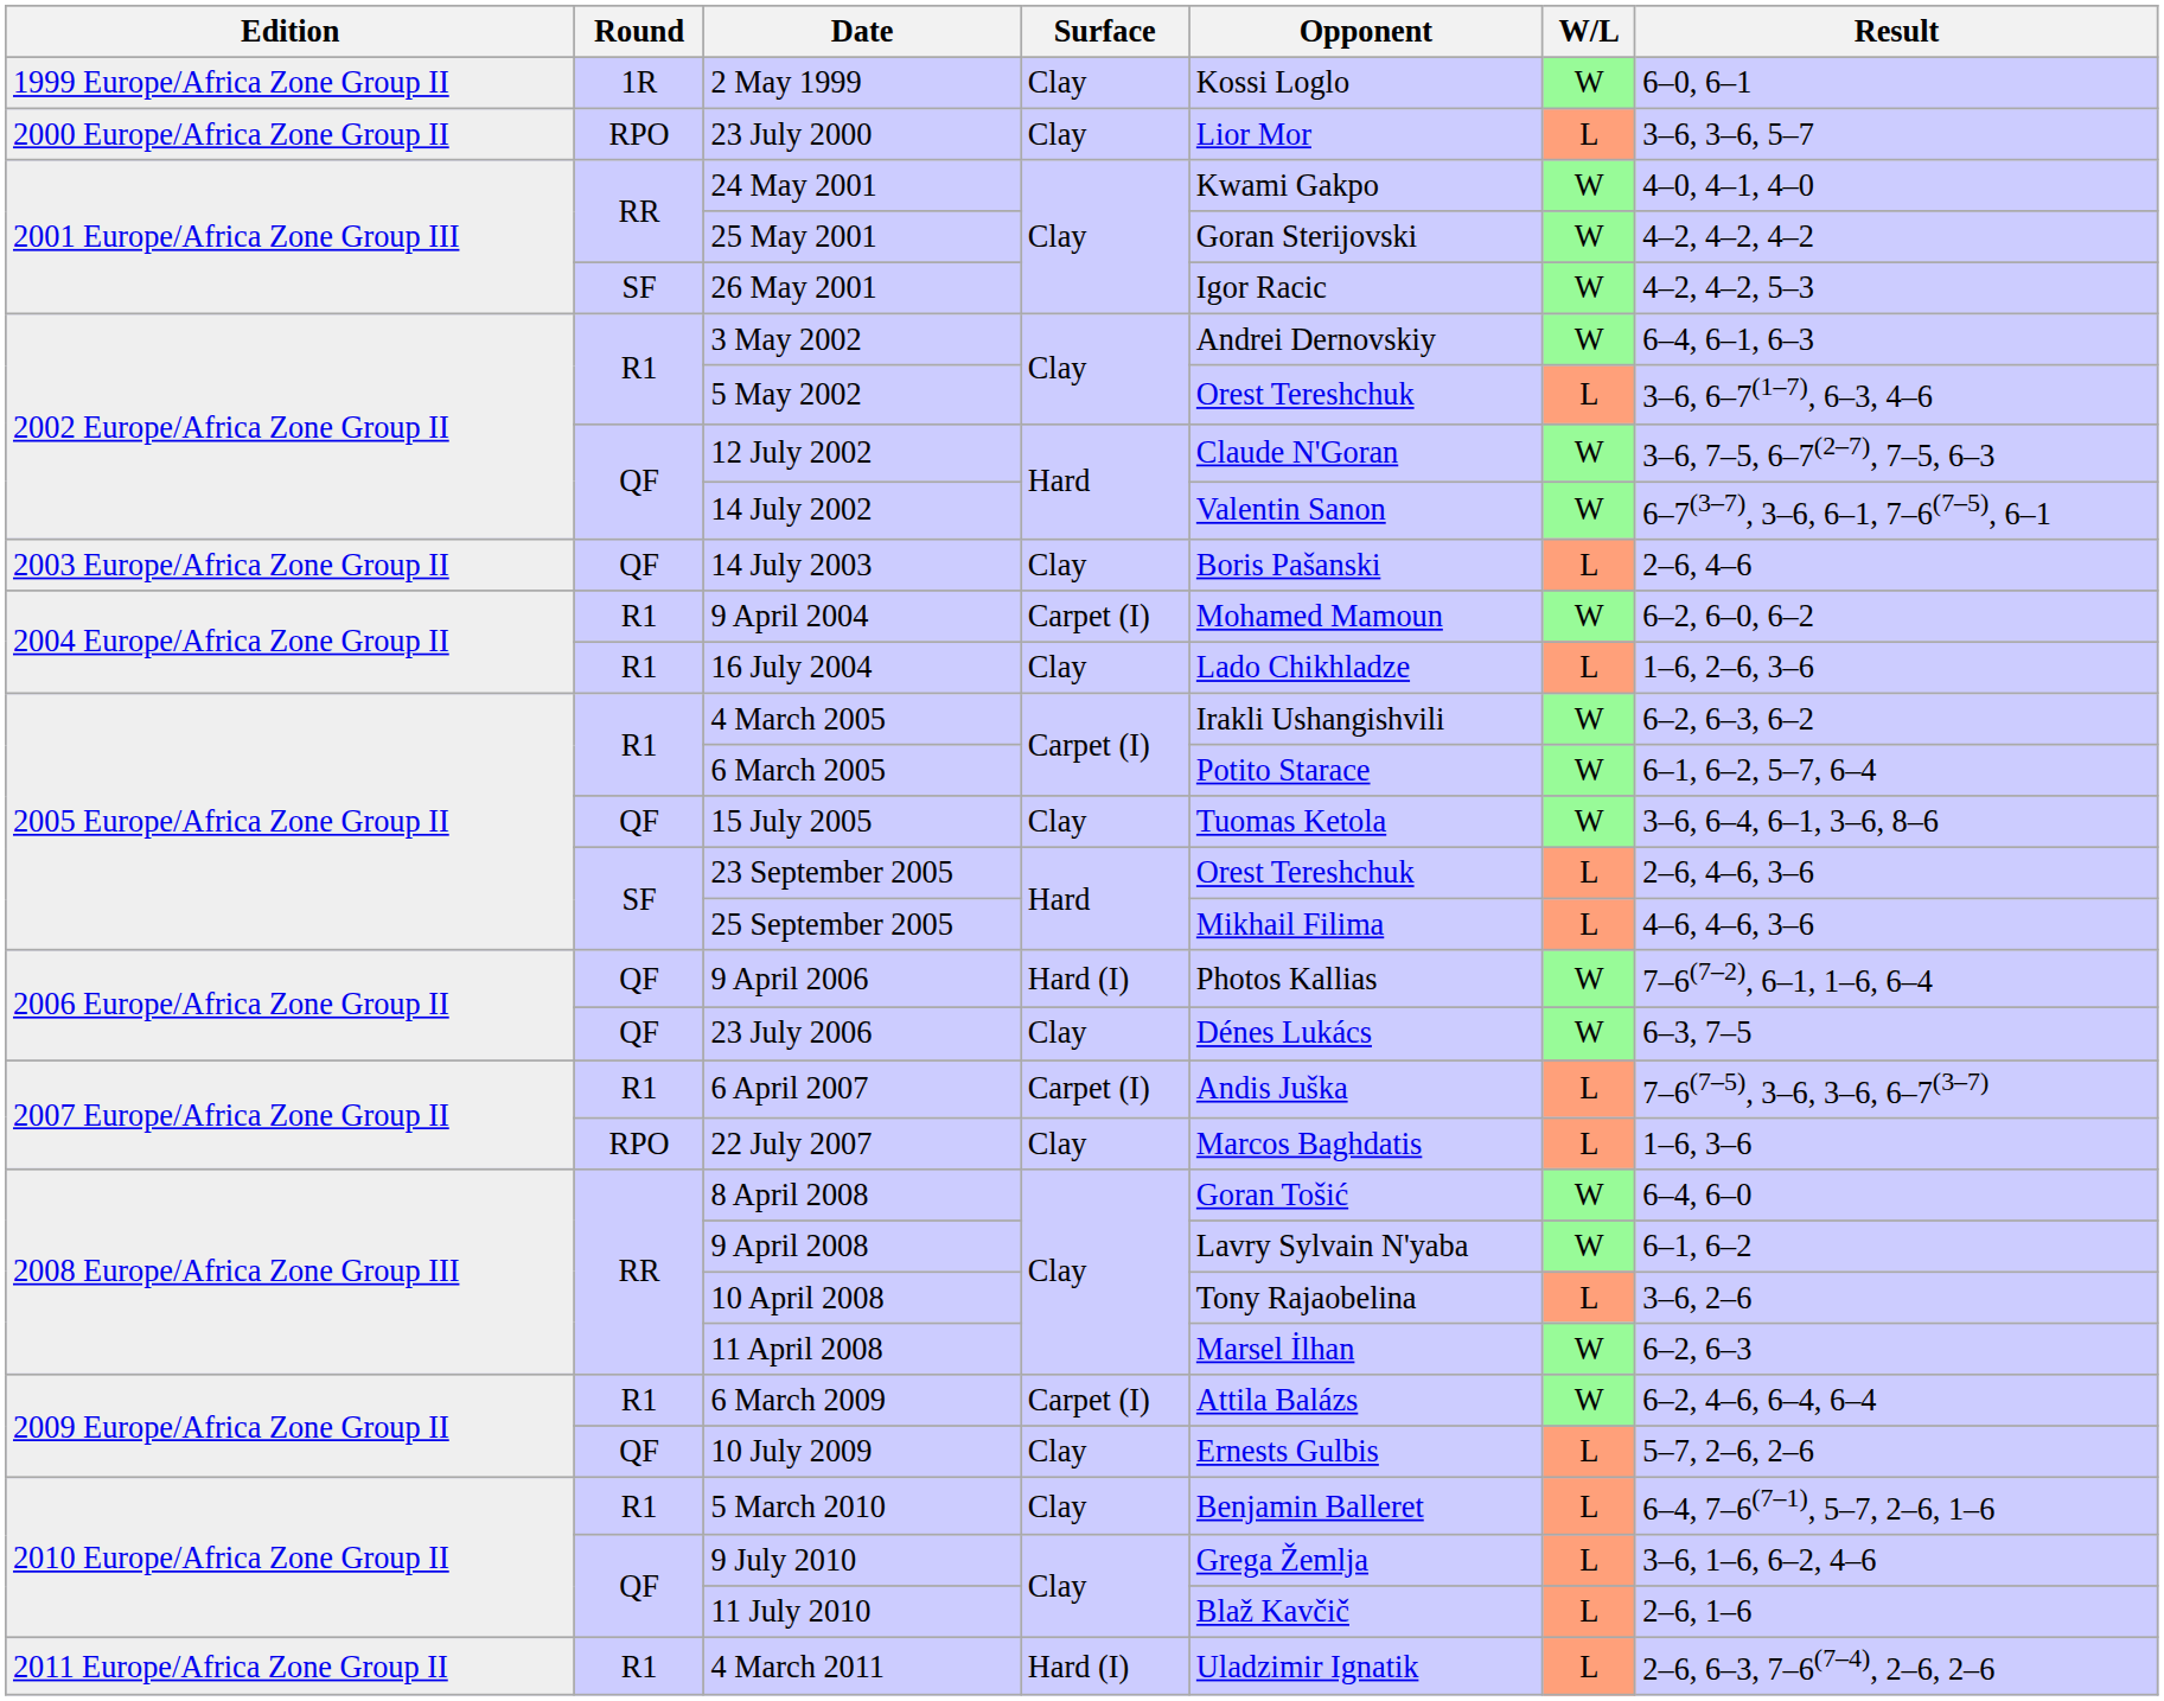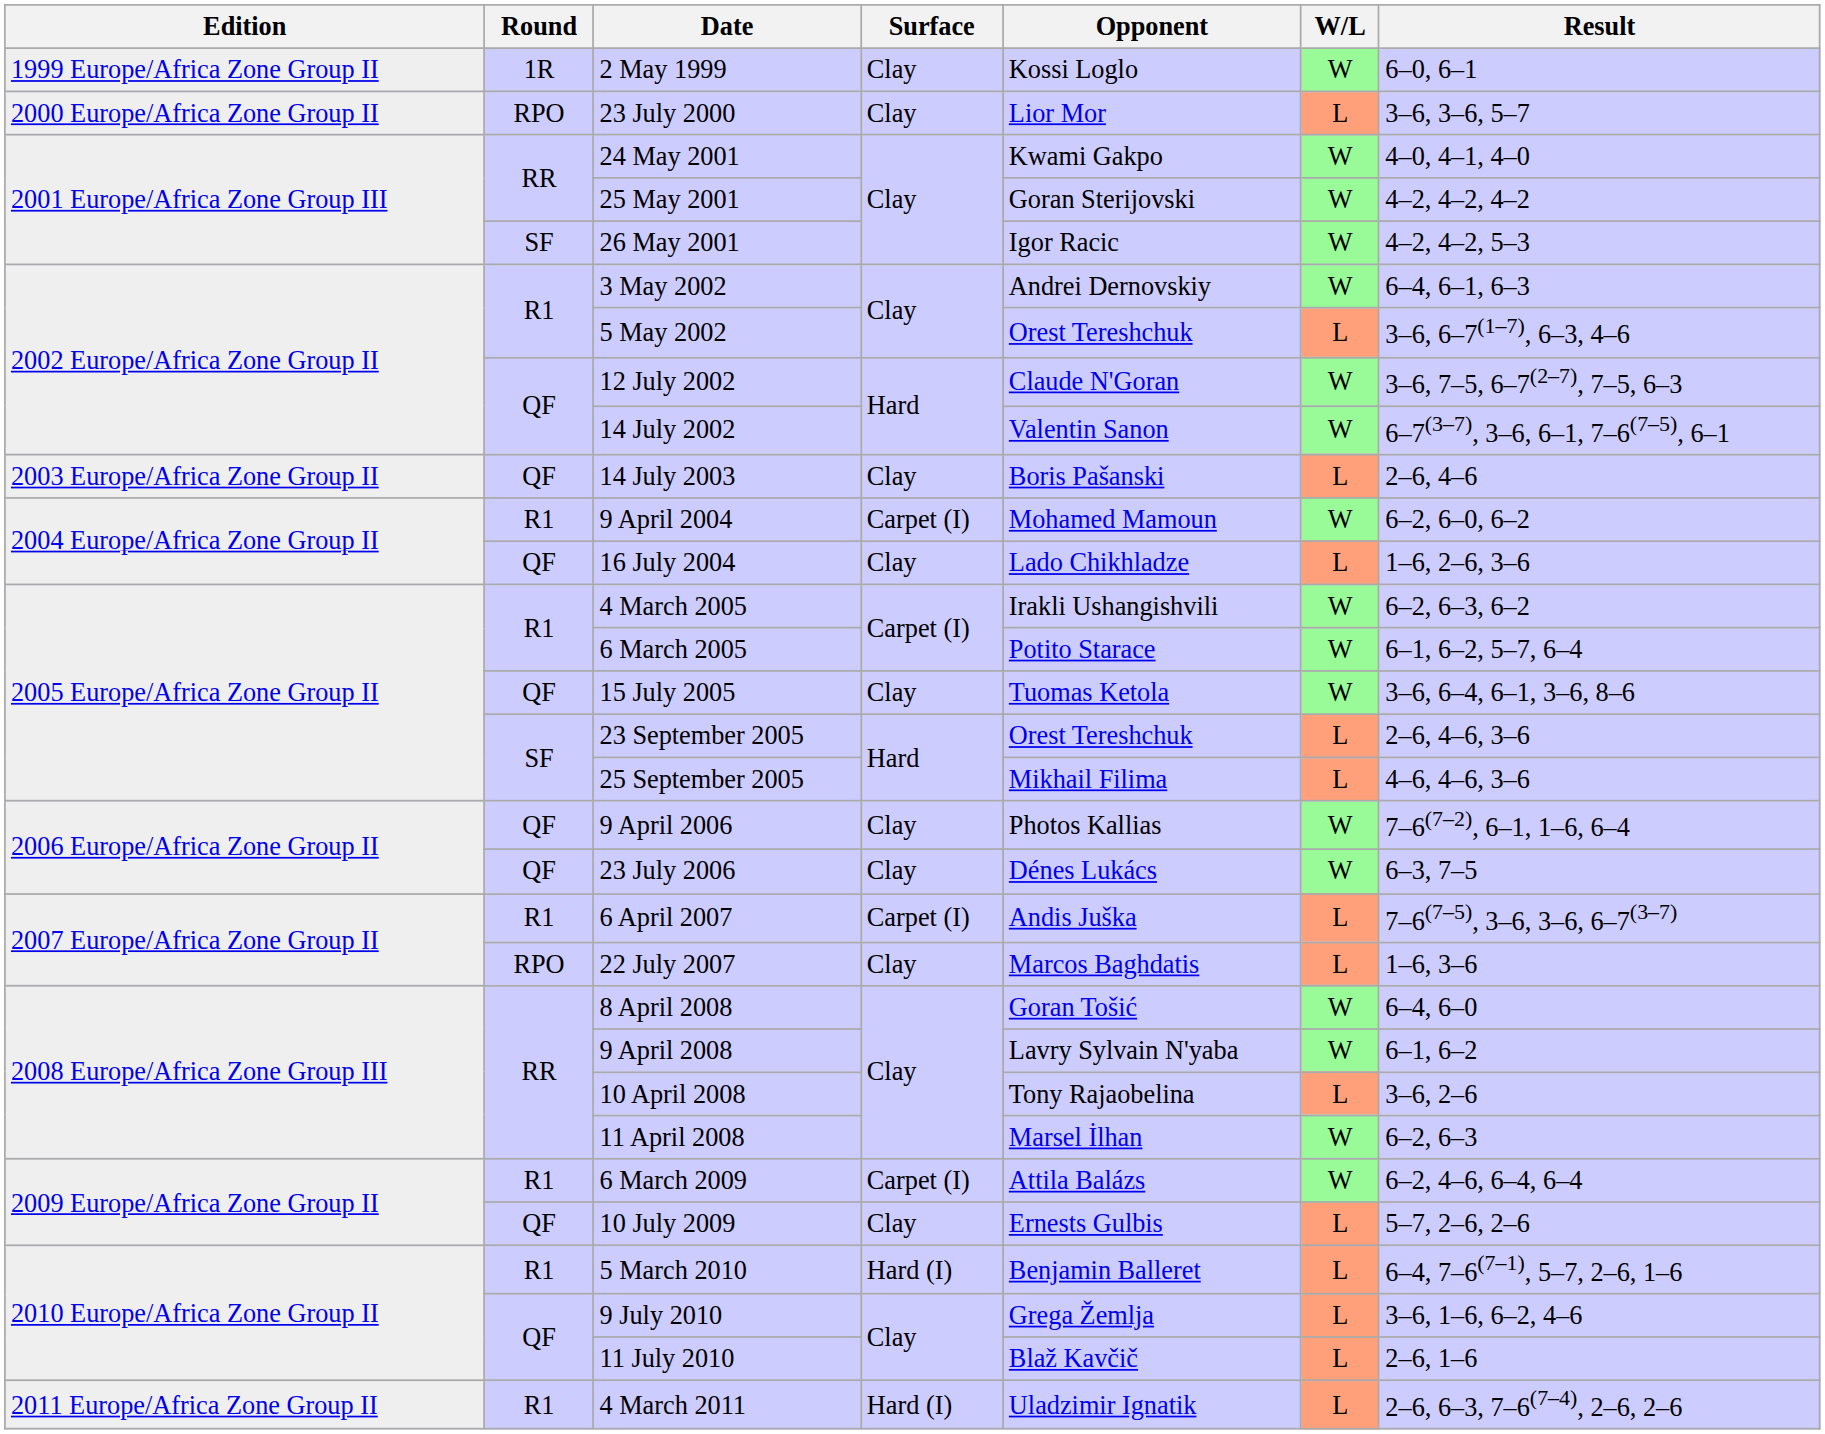 <table class="wikitable" style="font-size:95%;" width="1050">
 <tr>
 <th>Edition</th>
 <th>Round</th>
 <th>Date</th>
 <th>Surface</th>
 <th>Opponent</th>
 <th>W/L</th>
 <th>Result</th>
 </tr>
 <tr bgcolor=#CCCCFF>
 <td bgcolor=#efefef><a href='#'>1999 Europe/Africa Zone Group II</a></td>
 <td align=center>1R</td>
 <td>2 May 1999</td>
 <td>Clay</td>
 <td> Kossi Loglo</td>
 <td bgcolor=#98FB98 align=center>W</td>
 <td>6–0, 6–1</td>
 </tr>
 <tr bgcolor=#CCCCFF>
 <td bgcolor=#efefef><a href='#'>2000 Europe/Africa Zone Group II</a></td>
 <td align=center>RPO</td>
 <td>23 July 2000</td>
 <td>Clay</td>
 <td> <a href='#'>Lior Mor</a></td>
 <td bgcolor=#FFA07A align=center>L</td>
 <td>3–6, 3–6, 5–7</td>
 </tr>
 <tr bgcolor=#CCCCFF>
 <td bgcolor=#efefef rowspan=3><a href='#'>2001 Europe/Africa Zone Group III</a></td>
 <td align=center rowspan=2>RR</td>
 <td>24 May 2001</td>
 <td rowspan=3>Clay</td>
 <td> Kwami Gakpo</td>
 <td bgcolor=#98FB98 align=center>W</td>
 <td>4–0, 4–1, 4–0</td>
 </tr>
 <tr bgcolor=#CCCCFF>
 <td>25 May 2001</td>
 <td> Goran Sterijovski</td>
 <td bgcolor=#98FB98 align=center>W</td>
 <td>4–2, 4–2, 4–2</td>
 </tr>
 <tr bgcolor=#CCCCFF>
 <td align=center>SF</td>
 <td>26 May 2001</td>
 <td> Igor Racic</td>
 <td bgcolor=#98FB98 align=center>W</td>
 <td>4–2, 4–2, 5–3</td>
 </tr>
 <tr bgcolor=#CCCCFF>
 <td bgcolor=#efefef rowspan=4><a href='#'>2002 Europe/Africa Zone Group II</a></td>
 <td align=center rowspan=2>R1</td>
 <td>3 May 2002</td>
 <td rowspan=2>Clay</td>
 <td> Andrei Dernovskiy</td>
 <td bgcolor=#98FB98 align=center>W</td>
 <td>6–4, 6–1, 6–3</td>
 </tr>
 <tr bgcolor=#CCCCFF>
 <td>5 May 2002</td>
 <td> <a href='#'>Orest Tereshchuk</a></td>
 <td bgcolor=#FFA07A align=center>L</td>
 <td>3–6, 6–7<sup>(1–7)</sup>, 6–3, 4–6</td>
 </tr>
 <tr bgcolor=#CCCCFF>
 <td align=center rowspan=2>QF</td>
 <td>12 July 2002</td>
 <td rowspan=2>Hard</td>
 <td> <a href='#'>Claude N'Goran</a></td>
 <td bgcolor=#98FB98 align=center>W</td>
 <td>3–6, 7–5, 6–7<sup>(2–7)</sup>, 7–5, 6–3</td>
 </tr>
 <tr bgcolor=#CCCCFF>
 <td>14 July 2002</td>
 <td> <a href='#'>Valentin Sanon</a></td>
 <td bgcolor=#98FB98 align=center>W</td>
 <td>6–7<sup>(3–7)</sup>, 3–6, 6–1, 7–6<sup>(7–5)</sup>, 6–1</td>
 </tr>
 <tr bgcolor=#CCCCFF>
 <td bgcolor=#efefef><a href='#'>2003 Europe/Africa Zone Group II</a></td>
 <td align=center>QF</td>
 <td>14 July 2003</td>
 <td>Clay</td>
 <td> <a href='#'>Boris Pašanski</a></td>
 <td bgcolor=#FFA07A align=center>L</td>
 <td>2–6, 4–6</td>
 </tr>
 <tr bgcolor=#CCCCFF>
 <td bgcolor=#efefef rowspan=2><a href='#'>2004 Europe/Africa Zone Group II</a></td>
 <td align=center>R1</td>
 <td>9 April 2004</td>
 <td>Carpet (I)</td>
 <td> <a href='#'>Mohamed Mamoun</a></td>
 <td bgcolor=#98FB98 align=center>W</td>
 <td>6–2, 6–0, 6–2</td>
 </tr>
 <tr bgcolor=#CCCCFF>
-<td align=center>R1</td>
+<td align=center>QF</td>
 <td>16 July 2004</td>
 <td>Clay</td>
 <td> <a href='#'>Lado Chikhladze</a></td>
 <td bgcolor=#FFA07A align=center>L</td>
 <td>1–6, 2–6, 3–6</td>
 </tr>
 <tr bgcolor=#CCCCFF>
 <td bgcolor=#efefef rowspan=5><a href='#'>2005 Europe/Africa Zone Group II</a></td>
 <td align=center rowspan=2>R1</td>
 <td>4 March 2005</td>
 <td rowspan=2>Carpet (I)</td>
 <td> Irakli Ushangishvili</td>
 <td bgcolor=#98FB98 align=center>W</td>
 <td>6–2, 6–3, 6–2</td>
 </tr>
 <tr bgcolor=#CCCCFF>
 <td>6 March 2005</td>
 <td> <a href='#'>Potito Starace</a></td>
 <td bgcolor=#98FB98 align=center>W</td>
 <td>6–1, 6–2, 5–7, 6–4</td>
 </tr>
 <tr bgcolor=#CCCCFF>
 <td align=center>QF</td>
 <td>15 July 2005</td>
 <td>Clay</td>
 <td> <a href='#'>Tuomas Ketola</a></td>
 <td bgcolor=#98FB98 align=center>W</td>
 <td>3–6, 6–4, 6–1, 3–6, 8–6</td>
 </tr>
 <tr bgcolor=#CCCCFF>
 <td align=center rowspan=2>SF</td>
 <td>23 September 2005</td>
 <td rowspan=2>Hard</td>
 <td> <a href='#'>Orest Tereshchuk</a></td>
 <td bgcolor=#FFA07A align=center>L</td>
 <td>2–6, 4–6, 3–6</td>
 </tr>
 <tr bgcolor=#CCCCFF>
 <td>25 September 2005</td>
 <td> <a href='#'>Mikhail Filima</a></td>
 <td bgcolor=#FFA07A align=center>L</td>
 <td>4–6, 4–6, 3–6</td>
 </tr>
 <tr bgcolor=#CCCCFF>
 <td bgcolor=#efefef rowspan=2><a href='#'>2006 Europe/Africa Zone Group II</a></td>
 <td align=center>QF</td>
 <td>9 April 2006</td>
-<td>Hard (I)</td>
+<td>Clay</td>
 <td> Photos Kallias</td>
 <td bgcolor=#98FB98 align=center>W</td>
 <td>7–6<sup>(7–2)</sup>, 6–1, 1–6, 6–4</td>
 </tr>
 <tr bgcolor=#CCCCFF>
 <td align=center>QF</td>
 <td>23 July 2006</td>
 <td>Clay</td>
 <td> <a href='#'>Dénes Lukács</a></td>
 <td bgcolor=#98FB98 align=center>W</td>
 <td>6–3, 7–5</td>
 </tr>
 <tr bgcolor=#CCCCFF>
 <td bgcolor=#efefef rowspan=2><a href='#'>2007 Europe/Africa Zone Group II</a></td>
 <td align=center>R1</td>
 <td>6 April 2007</td>
 <td>Carpet (I)</td>
 <td> <a href='#'>Andis Juška</a></td>
 <td bgcolor=#FFA07A align=center>L</td>
 <td>7–6<sup>(7–5)</sup>, 3–6, 3–6, 6–7<sup>(3–7)</sup></td>
 </tr>
 <tr bgcolor=#CCCCFF>
 <td align=center>RPO</td>
 <td>22 July 2007</td>
 <td>Clay</td>
 <td> <a href='#'>Marcos Baghdatis</a></td>
 <td bgcolor=#FFA07A align=center>L</td>
 <td>1–6, 3–6</td>
 </tr>
 <tr bgcolor=#CCCCFF>
 <td bgcolor=#efefef rowspan=4><a href='#'>2008 Europe/Africa Zone Group III</a></td>
 <td align=center rowspan=4>RR</td>
 <td>8 April 2008</td>
 <td rowspan=4>Clay</td>
 <td> <a href='#'>Goran Tošić</a></td>
 <td bgcolor=#98FB98 align=center>W</td>
 <td>6–4, 6–0</td>
 </tr>
 <tr bgcolor=#CCCCFF>
 <td>9 April 2008</td>
 <td> Lavry Sylvain N'yaba</td>
 <td bgcolor=#98FB98 align=center>W</td>
 <td>6–1, 6–2</td>
 </tr>
 <tr bgcolor=#CCCCFF>
 <td>10 April 2008</td>
 <td> Tony Rajaobelina</td>
 <td bgcolor=#FFA07A align=center>L</td>
 <td>3–6, 2–6</td>
 </tr>
 <tr bgcolor=#CCCCFF>
 <td>11 April 2008</td>
 <td> <a href='#'>Marsel İlhan</a></td>
 <td bgcolor=#98FB98 align=center>W</td>
 <td>6–2, 6–3</td>
 </tr>
 <tr bgcolor=#CCCCFF>
 <td bgcolor=#efefef rowspan=2><a href='#'>2009 Europe/Africa Zone Group II</a></td>
 <td align=center>R1</td>
 <td>6 March 2009</td>
 <td>Carpet (I)</td>
 <td> <a href='#'>Attila Balázs</a></td>
 <td bgcolor=#98FB98 align=center>W</td>
 <td>6–2, 4–6, 6–4, 6–4</td>
 </tr>
 <tr bgcolor=#CCCCFF>
 <td align=center>QF</td>
 <td>10 July 2009</td>
 <td>Clay</td>
 <td> <a href='#'>Ernests Gulbis</a></td>
 <td bgcolor=#FFA07A align=center>L</td>
 <td>5–7, 2–6, 2–6</td>
 </tr>
 <tr bgcolor=#CCCCFF>
 <td bgcolor=#efefef rowspan=3><a href='#'>2010 Europe/Africa Zone Group II</a></td>
 <td align=center>R1</td>
 <td>5 March 2010</td>
-<td>Clay</td>
+<td>Hard (I)</td>
 <td> <a href='#'>Benjamin Balleret</a></td>
 <td bgcolor=#FFA07A align=center>L</td>
 <td>6–4, 7–6<sup>(7–1)</sup>, 5–7, 2–6, 1–6</td>
 </tr>
 <tr bgcolor=#CCCCFF>
 <td align=center rowspan=2>QF</td>
 <td>9 July 2010</td>
 <td rowspan=2>Clay</td>
 <td> <a href='#'>Grega Žemlja</a></td>
 <td bgcolor=#FFA07A align=center>L</td>
 <td>3–6, 1–6, 6–2, 4–6</td>
 </tr>
 <tr bgcolor=#CCCCFF>
 <td>11 July 2010</td>
 <td> <a href='#'>Blaž Kavčič</a></td>
 <td bgcolor=#FFA07A align=center>L</td>
 <td>2–6, 1–6</td>
 </tr>
 <tr bgcolor=#CCCCFF>
 <td bgcolor=#efefef><a href='#'>2011 Europe/Africa Zone Group II</a></td>
 <td align=center>R1</td>
 <td>4 March 2011</td>
 <td>Hard (I)</td>
 <td> <a href='#'>Uladzimir Ignatik</a></td>
 <td bgcolor=#FFA07A align=center>L</td>
 <td>2–6, 6–3, 7–6<sup>(7–4)</sup>, 2–6, 2–6</td>
 </tr>
 </table>
